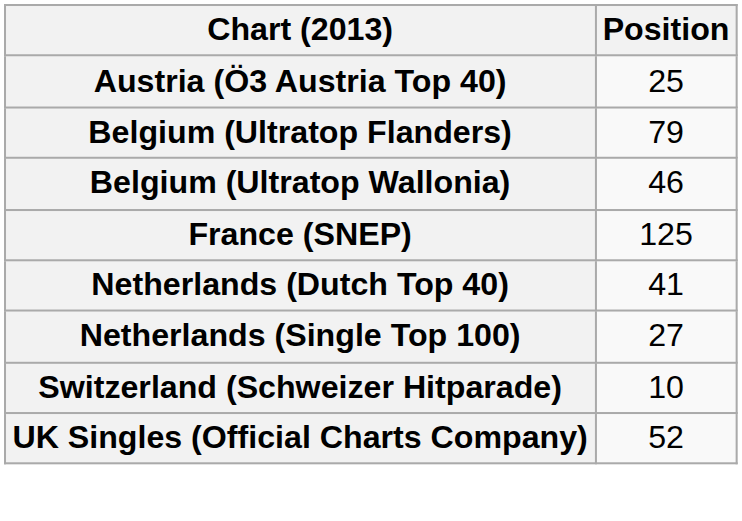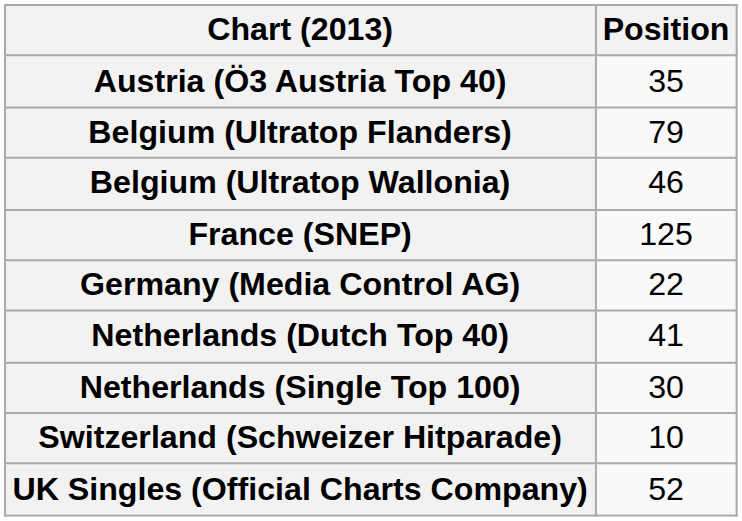 <table class="wikitable sortable plainrowheaders" style="text-align:center;">
 <tr>
 <th>Chart (2013)</th>
 <th>Position</th>
 </tr>
 <tr>
 <th scope="row">Austria (Ö3 Austria Top 40)</th>
-<td>25</td>
+<td>35</td>
 </tr>
 <tr>
 <th scope="row">Belgium (Ultratop Flanders)</th>
 <td>79</td>
 </tr>
 <tr>
 <th scope="row">Belgium (Ultratop Wallonia)</th>
 <td>46</td>
 </tr>
 <tr>
 <th scope="row">France (SNEP)</th>
 <td>125</td>
 </tr>
 <tr>
+<th scope="row">Germany (Media Control AG)</th>
+<td style="text-align:center;">22</td>
+</tr>
+<tr>
 <th scope="row">Netherlands (Dutch Top 40)</th>
 <td>41</td>
 </tr>
 <tr>
 <th scope="row">Netherlands (Single Top 100)</th>
-<td>27</td>
+<td>30</td>
 </tr>
 <tr>
 <th scope="row">Switzerland (Schweizer Hitparade)</th>
 <td style="text-align:center;">10</td>
 </tr>
 <tr>
 <th scope="row">UK Singles (Official Charts Company)</th>
 <td>52</td>
 </tr>
 </table>
